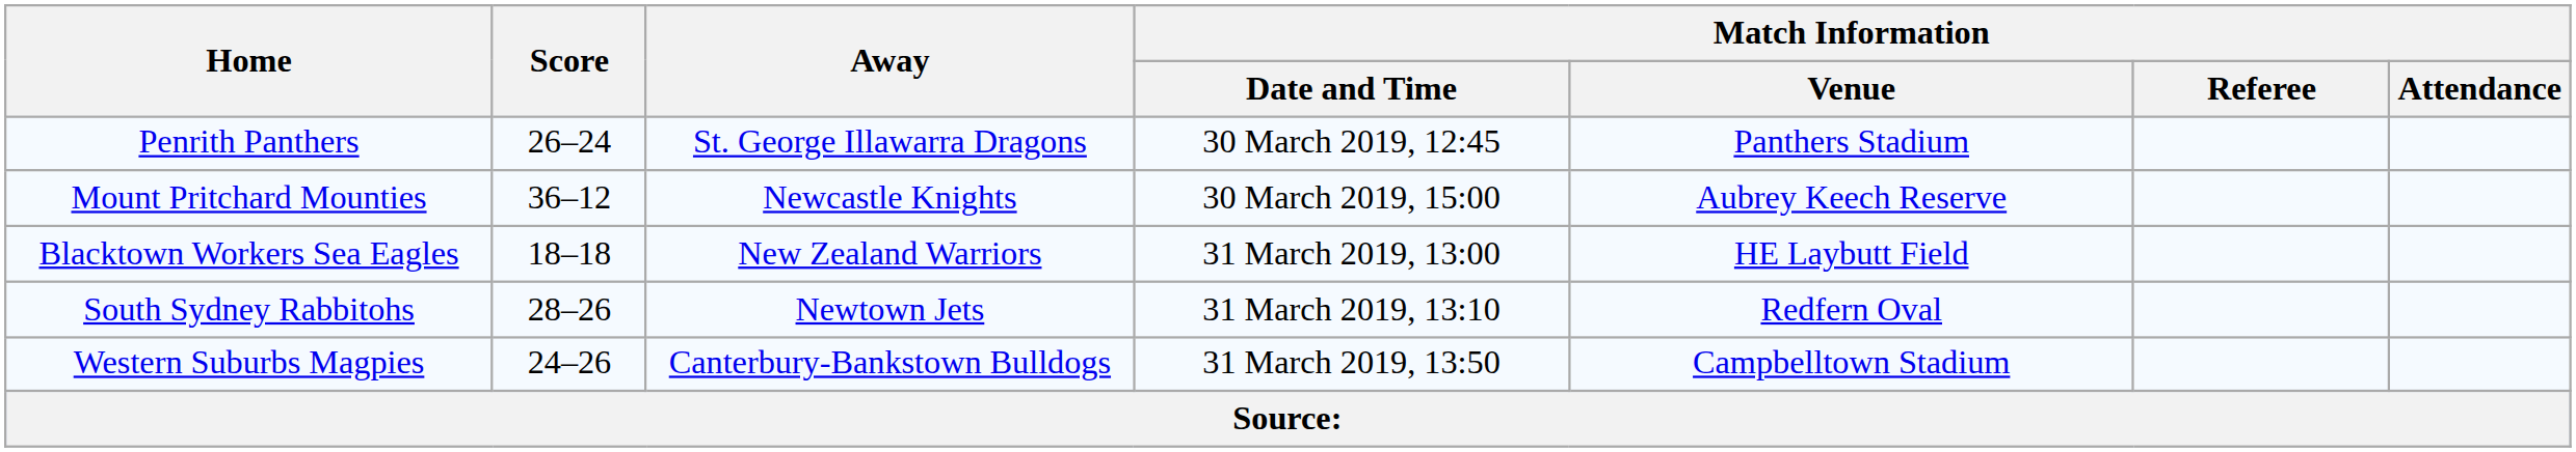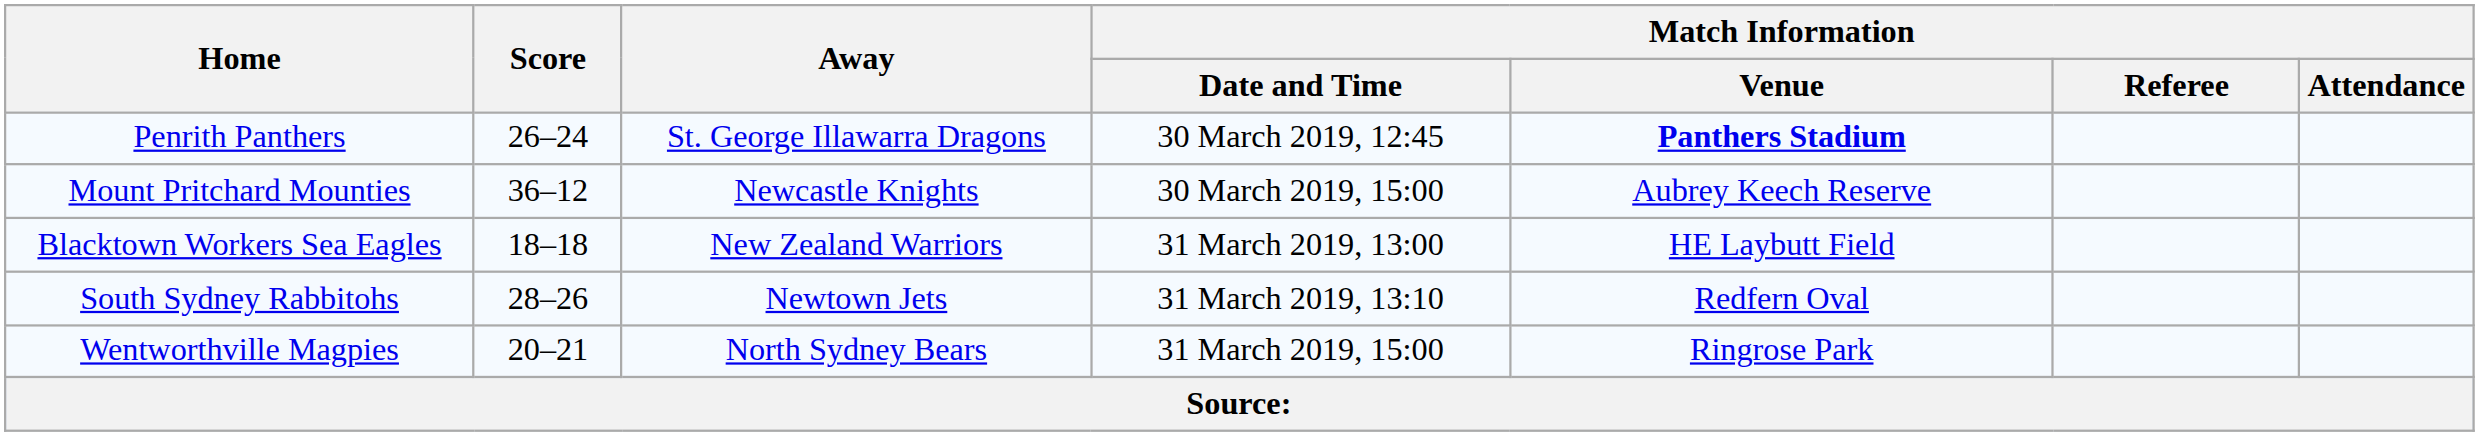 <table class="wikitable" style="border-collapse:collapse; font-size:90%; text-align:center;">
 <tr>
 <th rowspan="2" width="19%">Home</th>
 <th rowspan="2" width="6%">Score</th>
 <th rowspan="2" width="19%">Away</th>
 <th colspan="4">Match Information</th>
 </tr>
 <tr bgcolor="#CCCCCC">
 <th width="17%">Date and Time</th>
 <th width="22%">Venue</th>
 <th width="10%">Referee</th>
 <th width="7%">Attendance</th>
 </tr>
 <tr bgcolor="#F5FAFF">
 <td> <a href='#'>Penrith Panthers</a></td>
 <td>26–24</td>
 <td> <a href='#'>St. George Illawarra Dragons</a></td>
 <td>30 March 2019, 12:45</td>
-<td><a href='#'>Panthers Stadium</a></td>
+<td><strong><a href='#'>Panthers Stadium</a></strong></td>
 <td></td>
 <td></td>
 </tr>
 <tr bgcolor="#F5FAFF">
 <td> <a href='#'>Mount Pritchard Mounties</a></td>
 <td>36–12</td>
 <td> <a href='#'>Newcastle Knights</a></td>
 <td>30 March 2019, 15:00</td>
 <td><a href='#'>Aubrey Keech Reserve</a></td>
 <td></td>
 <td></td>
 </tr>
 <tr bgcolor="#F5FAFF">
 <td> <a href='#'>Blacktown Workers Sea Eagles</a></td>
 <td>18–18</td>
 <td> <a href='#'>New Zealand Warriors</a></td>
 <td>31 March 2019, 13:00</td>
 <td><a href='#'>HE Laybutt Field</a></td>
 <td></td>
 <td></td>
 </tr>
 <tr bgcolor="#F5FAFF">
 <td> <a href='#'>South Sydney Rabbitohs</a></td>
 <td>28–26</td>
 <td> <a href='#'>Newtown Jets</a></td>
 <td>31 March 2019, 13:10</td>
 <td><a href='#'>Redfern Oval</a></td>
 <td></td>
 <td></td>
 </tr>
 <tr bgcolor="#F5FAFF">
-<td> <a href='#'>Western Suburbs Magpies</a></td>
-<td>24–26</td>
-<td> <a href='#'>Canterbury-Bankstown Bulldogs</a></td>
-<td>31 March 2019, 13:50</td>
-<td><a href='#'>Campbelltown Stadium</a></td>
+<td> <a href='#'>Wentworthville Magpies</a></td>
+<td>20–21</td>
+<td> <a href='#'>North Sydney Bears</a></td>
+<td>31 March 2019, 15:00</td>
+<td><a href='#'>Ringrose Park</a></td>
 <td></td>
 <td></td>
 </tr>
 <tr bgcolor="#C1D8FF">
 <th colspan="7">Source:</th>
 </tr>
 </table>
